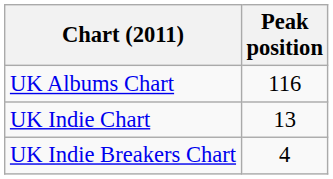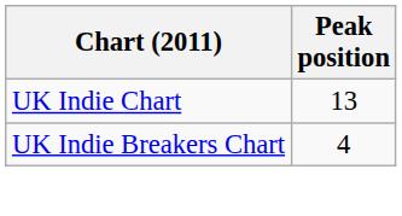 <table class=wikitable>
 <tr>
 <th>Chart (2011)</th>
 <th>Peak<br>position</th>
-</tr>
-<tr>
-<td><a href='#'>UK Albums Chart</a></td>
-<td align="center">116</td>
 </tr>
 <tr>
 <td><a href='#'>UK Indie Chart</a></td>
 <td align="center">13</td>
 </tr>
 <tr>
 <td><a href='#'>UK Indie Breakers Chart</a></td>
 <td align="center">4</td>
 </tr>
 </table>
